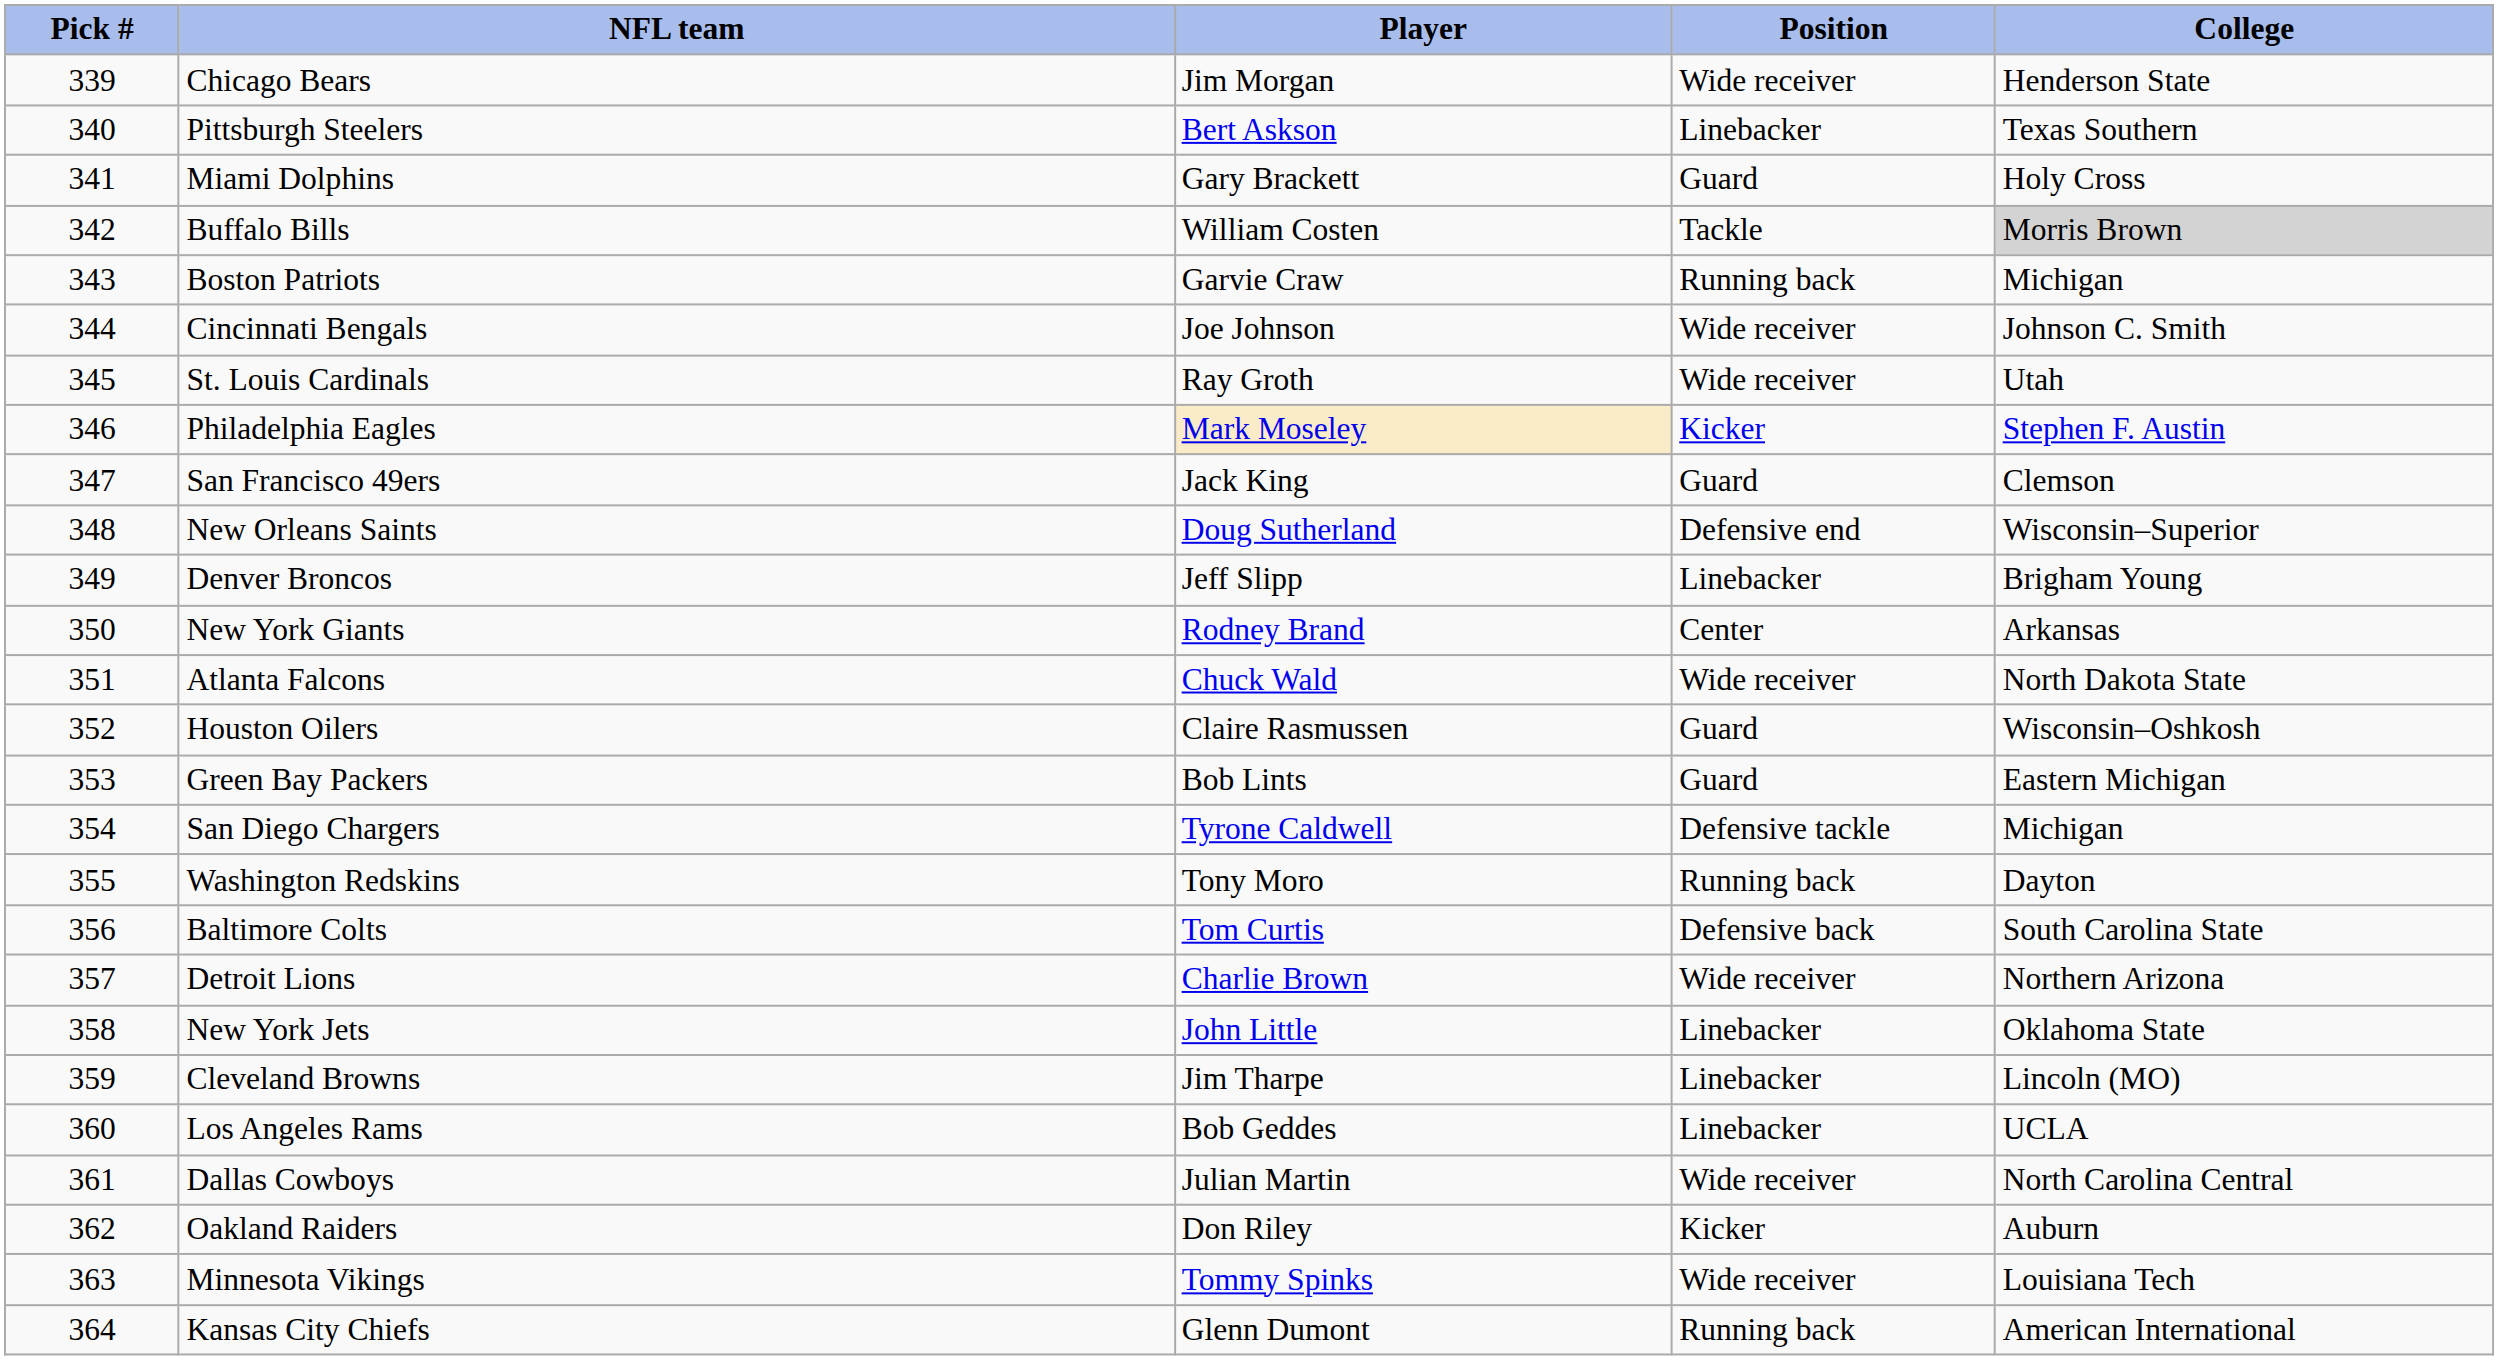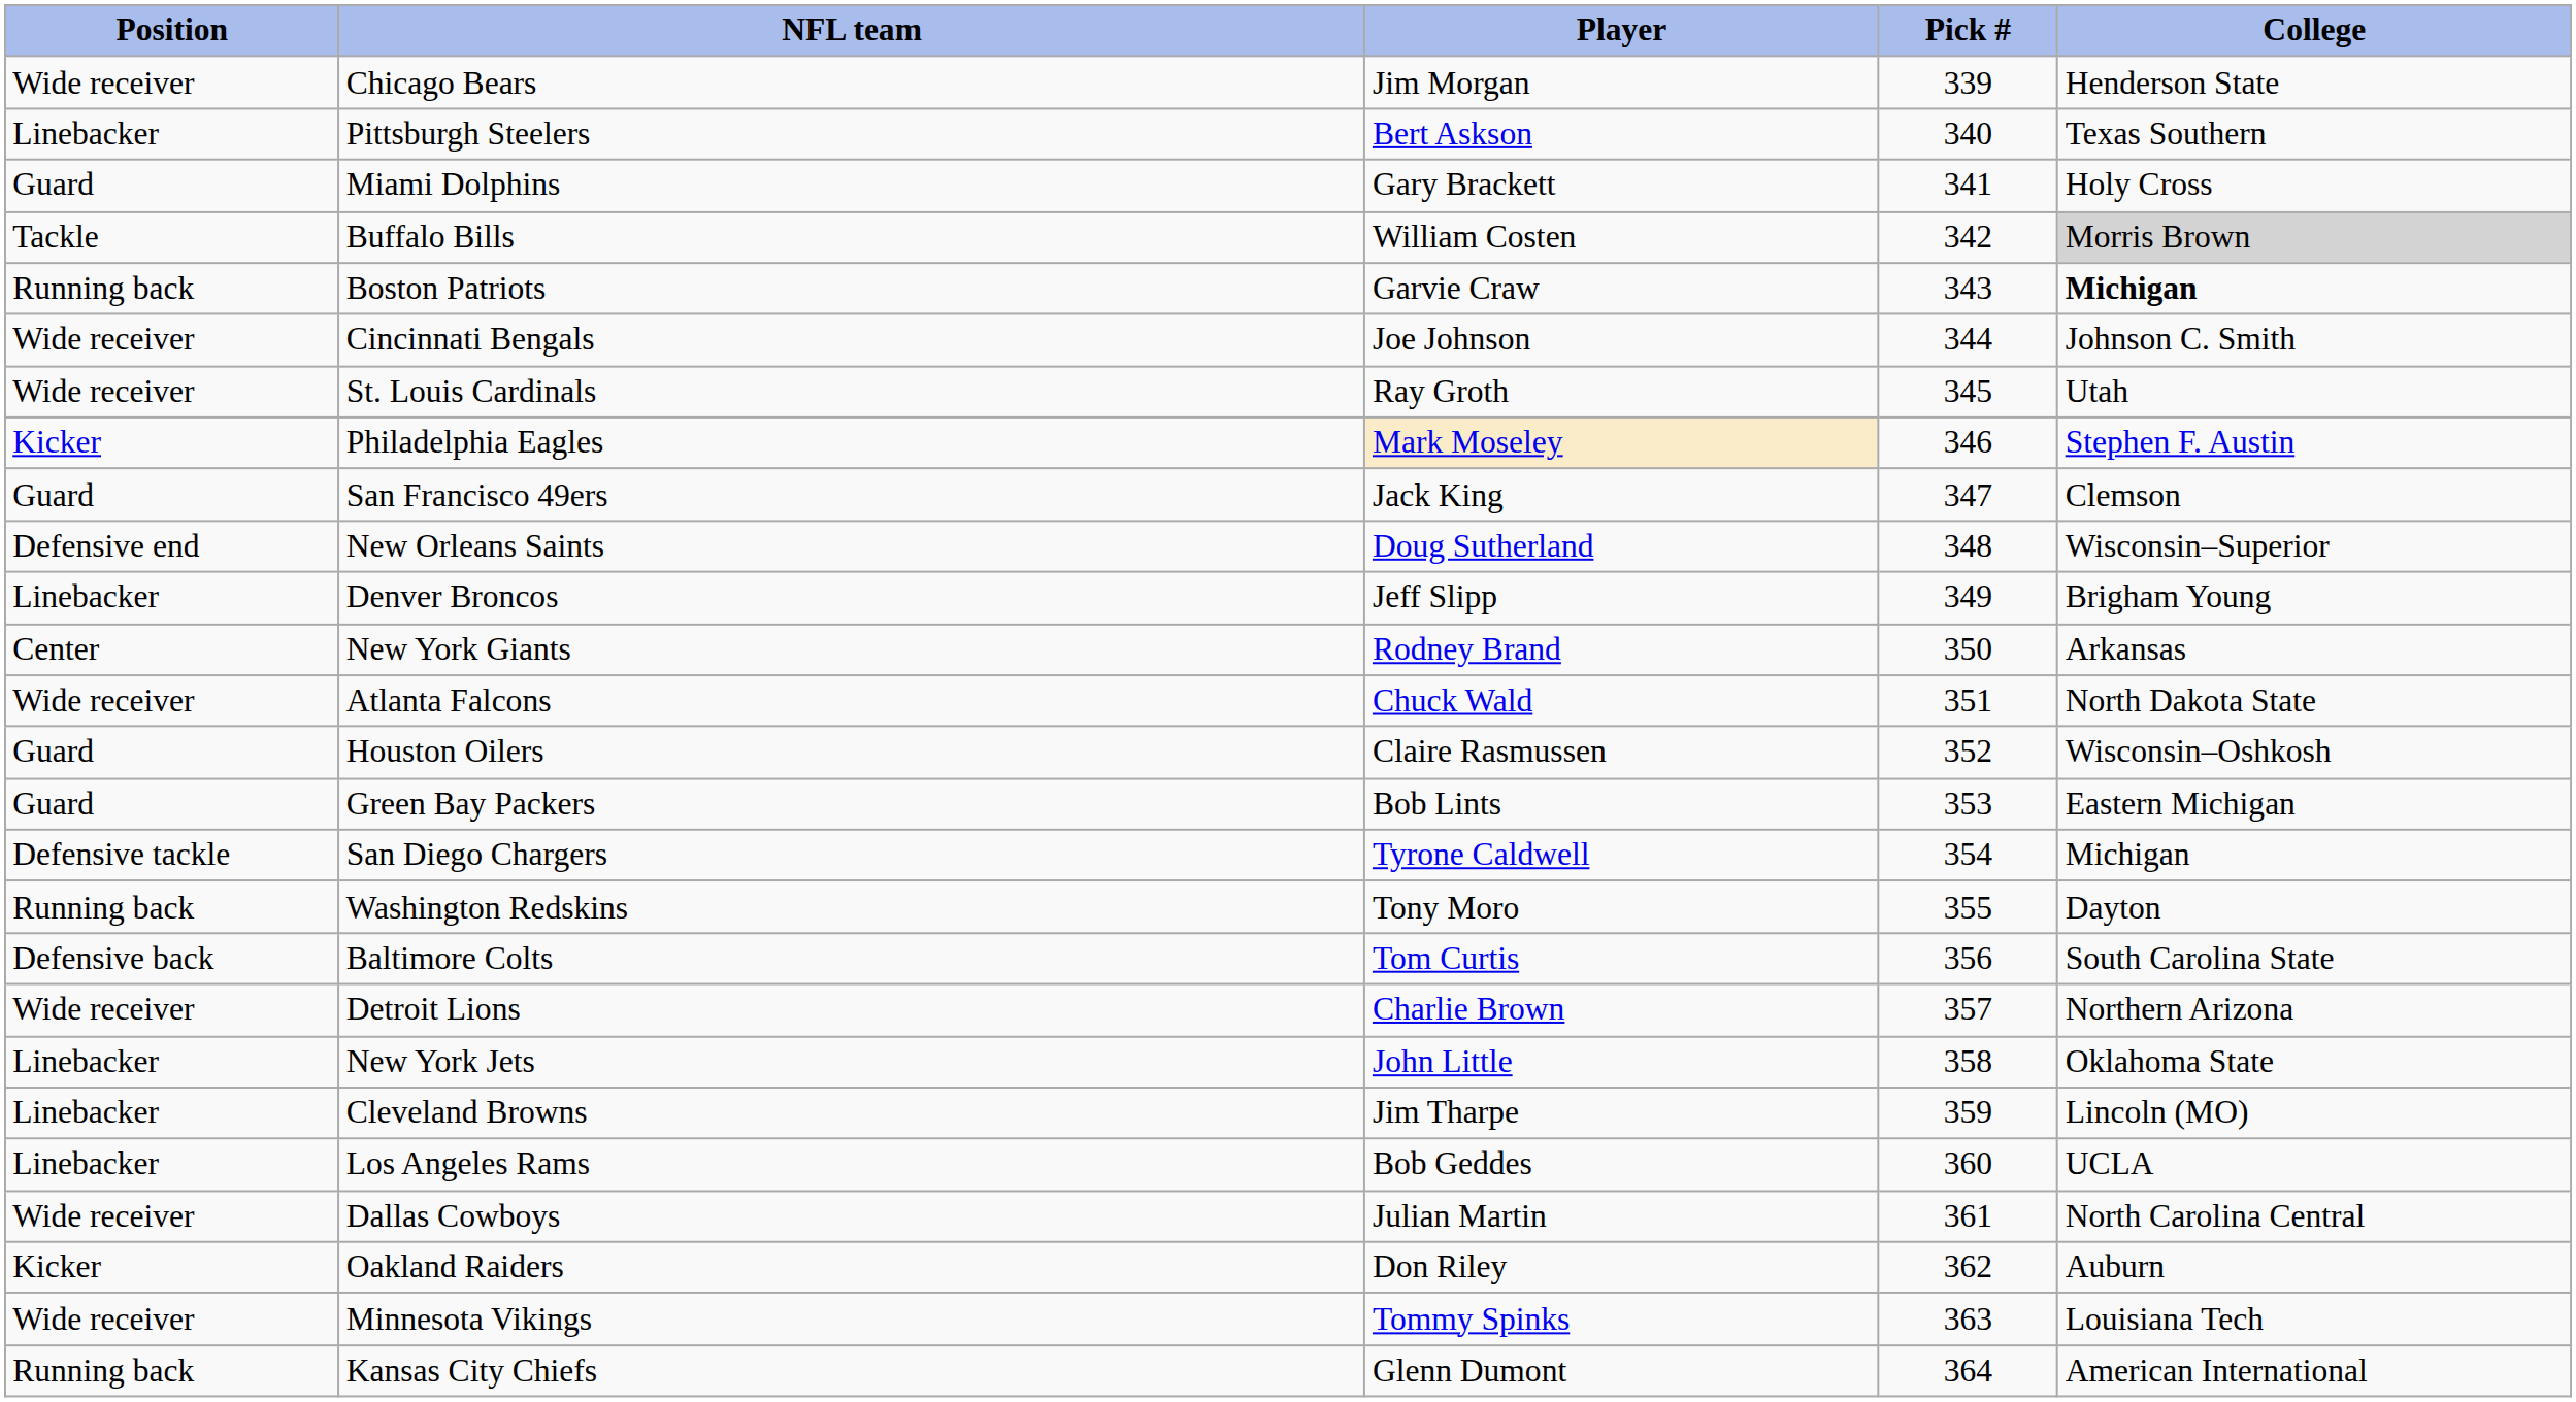 <table class="wikitable sortable sortable" style="width: 100%">
 <tr>
-<th style="background:#A8BDEC" width=7%>Pick #</th>
+<th width=13% style="background:#A8BDEC">Position</th>
 <th width=40% style="background:#A8BDEC">NFL team</th>
 <th width=20% style="background:#A8BDEC">Player</th>
-<th width=13% style="background:#A8BDEC">Position</th>
+<th style="background:#A8BDEC" width=7%>Pick #</th>
 <th style="background:#A8BDEC">College</th>
 </tr>
 <tr>
-<td align=center>339</td>
+<td>Wide receiver</td>
 <td>Chicago Bears</td>
 <td>Jim Morgan</td>
-<td>Wide receiver</td>
+<td align=center>339</td>
 <td>Henderson State</td>
 </tr>
 <tr>
-<td align=center>340</td>
+<td>Linebacker</td>
 <td>Pittsburgh Steelers</td>
 <td><a href='#'>Bert Askson</a></td>
-<td>Linebacker</td>
+<td align=center>340</td>
 <td>Texas Southern</td>
 </tr>
 <tr>
-<td align=center>341</td>
+<td>Guard</td>
 <td>Miami Dolphins</td>
 <td>Gary Brackett</td>
-<td>Guard</td>
+<td align=center>341</td>
 <td>Holy Cross</td>
 </tr>
 <tr>
-<td align=center>342</td>
+<td>Tackle</td>
 <td>Buffalo Bills</td>
 <td>William Costen</td>
-<td>Tackle</td>
+<td align=center>342</td>
 <td style="background: lightgrey;">Morris Brown</td>
 </tr>
 <tr>
-<td align=center>343</td>
+<td>Running back</td>
 <td>Boston Patriots</td>
 <td>Garvie Craw</td>
-<td>Running back</td>
+<td align=center>343</td>
+<td><strong>Michigan</strong></td>
+</tr>
+<tr>
+<td>Wide receiver</td>
+<td>Cincinnati Bengals</td>
+<td>Joe Johnson</td>
+<td align=center>344</td>
+<td>Johnson C. Smith</td>
+</tr>
+<tr>
+<td>Wide receiver</td>
+<td>St. Louis Cardinals</td>
+<td>Ray Groth</td>
+<td align=center>345</td>
+<td>Utah</td>
+</tr>
+<tr>
+<td><a href='#'>Kicker</a></td>
+<td>Philadelphia Eagles</td>
+<td bgcolor="#faecc8"><a href='#'>Mark Moseley</a></td>
+<td align=center>346</td>
+<td><a href='#'>Stephen F. Austin</a></td>
+</tr>
+<tr>
+<td>Guard</td>
+<td>San Francisco 49ers</td>
+<td>Jack King</td>
+<td align=center>347</td>
+<td>Clemson</td>
+</tr>
+<tr>
+<td>Defensive end</td>
+<td>New Orleans Saints</td>
+<td><a href='#'>Doug Sutherland</a></td>
+<td align=center>348</td>
+<td>Wisconsin–Superior</td>
+</tr>
+<tr>
+<td>Linebacker</td>
+<td>Denver Broncos</td>
+<td>Jeff Slipp</td>
+<td align=center>349</td>
+<td>Brigham Young</td>
+</tr>
+<tr>
+<td>Center</td>
+<td>New York Giants</td>
+<td><a href='#'>Rodney Brand</a></td>
+<td align=center>350</td>
+<td>Arkansas</td>
+</tr>
+<tr>
+<td>Wide receiver</td>
+<td>Atlanta Falcons</td>
+<td><a href='#'>Chuck Wald</a></td>
+<td align=center>351</td>
+<td>North Dakota State</td>
+</tr>
+<tr>
+<td>Guard</td>
+<td>Houston Oilers</td>
+<td>Claire Rasmussen</td>
+<td align=center>352</td>
+<td>Wisconsin–Oshkosh</td>
+</tr>
+<tr>
+<td>Guard</td>
+<td>Green Bay Packers</td>
+<td>Bob Lints</td>
+<td align=center>353</td>
+<td>Eastern Michigan</td>
+</tr>
+<tr>
+<td>Defensive tackle</td>
+<td>San Diego Chargers</td>
+<td><a href='#'>Tyrone Caldwell</a></td>
+<td align=center>354</td>
 <td>Michigan</td>
 </tr>
 <tr>
-<td align=center>344</td>
-<td>Cincinnati Bengals</td>
-<td>Joe Johnson</td>
-<td>Wide receiver</td>
-<td>Johnson C. Smith</td>
-</tr>
-<tr>
-<td align=center>345</td>
-<td>St. Louis Cardinals</td>
-<td>Ray Groth</td>
-<td>Wide receiver</td>
-<td>Utah</td>
-</tr>
-<tr>
-<td align=center>346</td>
-<td>Philadelphia Eagles</td>
-<td bgcolor="#faecc8"><a href='#'>Mark Moseley</a></td>
-<td><a href='#'>Kicker</a></td>
-<td><a href='#'>Stephen F. Austin</a></td>
-</tr>
-<tr>
-<td align=center>347</td>
-<td>San Francisco 49ers</td>
-<td>Jack King</td>
-<td>Guard</td>
-<td>Clemson</td>
-</tr>
-<tr>
-<td align=center>348</td>
-<td>New Orleans Saints</td>
-<td><a href='#'>Doug Sutherland</a></td>
-<td>Defensive end</td>
-<td>Wisconsin–Superior</td>
-</tr>
-<tr>
-<td align=center>349</td>
-<td>Denver Broncos</td>
-<td>Jeff Slipp</td>
-<td>Linebacker</td>
-<td>Brigham Young</td>
-</tr>
-<tr>
-<td align=center>350</td>
-<td>New York Giants</td>
-<td><a href='#'>Rodney Brand</a></td>
-<td>Center</td>
-<td>Arkansas</td>
-</tr>
-<tr>
-<td align=center>351</td>
-<td>Atlanta Falcons</td>
-<td><a href='#'>Chuck Wald</a></td>
-<td>Wide receiver</td>
-<td>North Dakota State</td>
-</tr>
-<tr>
-<td align=center>352</td>
-<td>Houston Oilers</td>
-<td>Claire Rasmussen</td>
-<td>Guard</td>
-<td>Wisconsin–Oshkosh</td>
-</tr>
-<tr>
-<td align=center>353</td>
-<td>Green Bay Packers</td>
-<td>Bob Lints</td>
-<td>Guard</td>
-<td>Eastern Michigan</td>
-</tr>
-<tr>
-<td align=center>354</td>
-<td>San Diego Chargers</td>
-<td><a href='#'>Tyrone Caldwell</a></td>
-<td>Defensive tackle</td>
-<td>Michigan</td>
-</tr>
-<tr>
-<td align=center>355</td>
+<td>Running back</td>
 <td>Washington Redskins</td>
 <td>Tony Moro</td>
-<td>Running back</td>
+<td align=center>355</td>
 <td>Dayton</td>
 </tr>
 <tr>
-<td align=center>356</td>
+<td>Defensive back</td>
 <td>Baltimore Colts</td>
 <td><a href='#'>Tom Curtis</a></td>
-<td>Defensive back</td>
+<td align=center>356</td>
 <td>South Carolina State</td>
 </tr>
 <tr>
-<td align=center>357</td>
+<td>Wide receiver</td>
 <td>Detroit Lions</td>
 <td><a href='#'>Charlie Brown</a></td>
-<td>Wide receiver</td>
+<td align=center>357</td>
 <td>Northern Arizona</td>
 </tr>
 <tr>
-<td align=center>358</td>
+<td>Linebacker</td>
 <td>New York Jets</td>
 <td><a href='#'>John Little</a></td>
-<td>Linebacker</td>
+<td align=center>358</td>
 <td>Oklahoma State</td>
 </tr>
 <tr>
-<td align=center>359</td>
+<td>Linebacker</td>
 <td>Cleveland Browns</td>
 <td>Jim Tharpe</td>
-<td>Linebacker</td>
+<td align=center>359</td>
 <td>Lincoln (MO)</td>
 </tr>
 <tr>
-<td align=center>360</td>
+<td>Linebacker</td>
 <td>Los Angeles Rams</td>
 <td>Bob Geddes</td>
-<td>Linebacker</td>
+<td align=center>360</td>
 <td>UCLA</td>
 </tr>
 <tr>
-<td align=center>361</td>
+<td>Wide receiver</td>
 <td>Dallas Cowboys</td>
 <td>Julian Martin</td>
-<td>Wide receiver</td>
+<td align=center>361</td>
 <td>North Carolina Central</td>
 </tr>
 <tr>
-<td align=center>362</td>
+<td>Kicker</td>
 <td>Oakland Raiders</td>
 <td>Don Riley</td>
-<td>Kicker</td>
+<td align=center>362</td>
 <td>Auburn</td>
 </tr>
 <tr>
-<td align=center>363</td>
+<td>Wide receiver</td>
 <td>Minnesota Vikings</td>
 <td><a href='#'>Tommy Spinks</a></td>
-<td>Wide receiver</td>
+<td align=center>363</td>
 <td>Louisiana Tech</td>
 </tr>
 <tr>
-<td align=center>364</td>
+<td>Running back</td>
 <td>Kansas City Chiefs</td>
 <td>Glenn Dumont</td>
-<td>Running back</td>
+<td align=center>364</td>
 <td>American International</td>
 </tr>
 </table>
